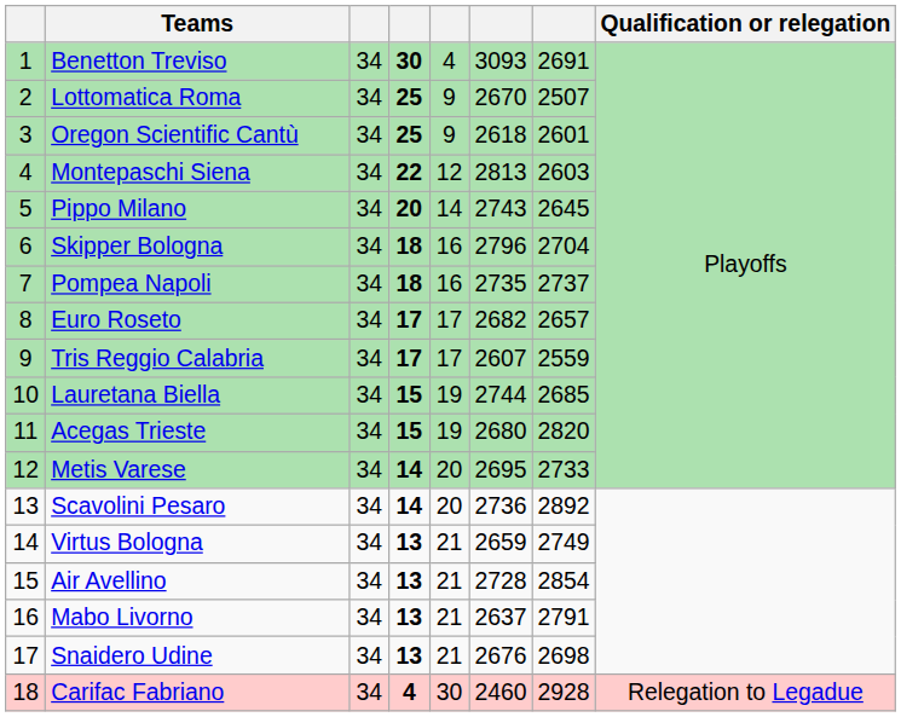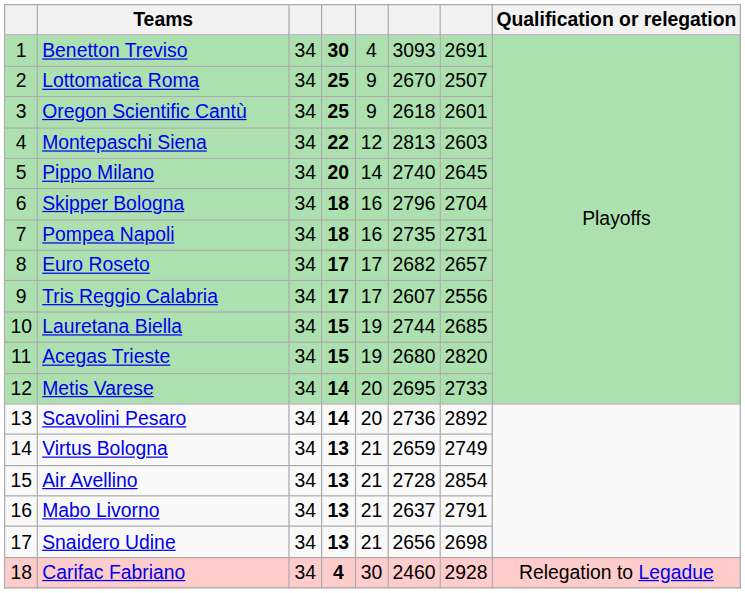 <table class="wikitable" style="text-align: center;">
 <tr>
 <th width=20></th>
 <th ! width=200>Teams</th>
 <th width=20></th>
 <th width=20></th>
 <th width=20></th>
 <th width=35></th>
 <th width=35></th>
 <th>Qualification or relegation</th>
 </tr>
 <tr bgcolor=ACE1AF>
 <td>1</td>
 <td align="left"><a href='#'>Benetton Treviso</a></td>
 <td>34</td>
 <td><strong>30</strong></td>
 <td>4</td>
 <td>3093</td>
 <td>2691</td>
 <td rowspan=12 align="center">Playoffs</td>
 </tr>
 <tr bgcolor=ACE1AF>
 <td>2</td>
 <td align="left"><a href='#'>Lottomatica Roma</a></td>
 <td>34</td>
 <td><strong>25</strong></td>
 <td>9</td>
 <td>2670</td>
 <td>2507</td>
 </tr>
 <tr bgcolor=ACE1AF>
 <td>3</td>
 <td align="left"><a href='#'>Oregon Scientific Cantù</a></td>
 <td>34</td>
 <td><strong>25</strong></td>
 <td>9</td>
 <td>2618</td>
 <td>2601</td>
 </tr>
 <tr bgcolor=ACE1AF>
 <td>4</td>
 <td align="left"><a href='#'>Montepaschi Siena</a></td>
 <td>34</td>
 <td><strong>22</strong></td>
 <td>12</td>
 <td>2813</td>
 <td>2603</td>
 </tr>
 <tr bgcolor=ACE1AF>
 <td>5</td>
 <td align="left"><a href='#'>Pippo Milano</a></td>
 <td>34</td>
 <td><strong>20</strong></td>
 <td>14</td>
-<td>2743</td>
+<td>2740</td>
 <td>2645</td>
 </tr>
 <tr bgcolor=ACE1AF>
 <td>6</td>
 <td align="left"><a href='#'>Skipper Bologna</a></td>
 <td>34</td>
 <td><strong>18</strong></td>
 <td>16</td>
 <td>2796</td>
 <td>2704</td>
 </tr>
 <tr bgcolor=ACE1AF>
 <td>7</td>
 <td align="left"><a href='#'>Pompea Napoli</a></td>
 <td>34</td>
 <td><strong>18</strong></td>
 <td>16</td>
 <td>2735</td>
-<td>2737</td>
+<td>2731</td>
 </tr>
 <tr bgcolor=ACE1AF>
 <td>8</td>
 <td align="left"><a href='#'>Euro Roseto</a></td>
 <td>34</td>
 <td><strong>17</strong></td>
 <td>17</td>
 <td>2682</td>
 <td>2657</td>
 </tr>
 <tr bgcolor=ACE1AF>
 <td>9</td>
 <td align="left"><a href='#'>Tris Reggio Calabria</a></td>
 <td>34</td>
 <td><strong>17</strong></td>
 <td>17</td>
 <td>2607</td>
-<td>2559</td>
+<td>2556</td>
 </tr>
 <tr bgcolor=ACE1AF>
 <td>10</td>
 <td align="left"><a href='#'>Lauretana Biella</a></td>
 <td>34</td>
 <td><strong>15</strong></td>
 <td>19</td>
 <td>2744</td>
 <td>2685</td>
 </tr>
 <tr bgcolor=ACE1AF>
 <td>11</td>
 <td align="left"><a href='#'>Acegas Trieste</a></td>
 <td>34</td>
 <td><strong>15</strong></td>
 <td>19</td>
 <td>2680</td>
 <td>2820</td>
 </tr>
 <tr bgcolor=ACE1AF>
 <td>12</td>
 <td align="left"><a href='#'>Metis Varese</a></td>
 <td>34</td>
 <td><strong>14</strong></td>
 <td>20</td>
 <td>2695</td>
 <td>2733</td>
 </tr>
 <tr>
 <td>13</td>
 <td align="left"><a href='#'>Scavolini Pesaro</a></td>
 <td>34</td>
 <td><strong>14</strong></td>
 <td>20</td>
 <td>2736</td>
 <td>2892</td>
 </tr>
 <tr>
 <td>14</td>
 <td align="left"><a href='#'>Virtus Bologna</a></td>
 <td>34</td>
 <td><strong>13</strong></td>
 <td>21</td>
 <td>2659</td>
 <td>2749</td>
 </tr>
 <tr>
 <td>15</td>
 <td align="left"><a href='#'>Air Avellino</a></td>
 <td>34</td>
 <td><strong>13</strong></td>
 <td>21</td>
 <td>2728</td>
 <td>2854</td>
 </tr>
 <tr>
 <td>16</td>
 <td align="left"><a href='#'>Mabo Livorno</a></td>
 <td>34</td>
 <td><strong>13</strong></td>
 <td>21</td>
 <td>2637</td>
 <td>2791</td>
 </tr>
 <tr>
 <td>17</td>
 <td align="left"><a href='#'>Snaidero Udine</a></td>
 <td>34</td>
 <td><strong>13</strong></td>
 <td>21</td>
-<td>2676</td>
+<td>2656</td>
 <td>2698</td>
 </tr>
 <tr bgcolor=FFCCCC>
 <td>18</td>
 <td align="left"><a href='#'>Carifac Fabriano</a></td>
 <td>34</td>
 <td><strong>4</strong></td>
 <td>30</td>
 <td>2460</td>
 <td>2928</td>
 <td rowspan=1 align="center">Relegation to <a href='#'>Legadue</a></td>
 </tr>
 </table>
